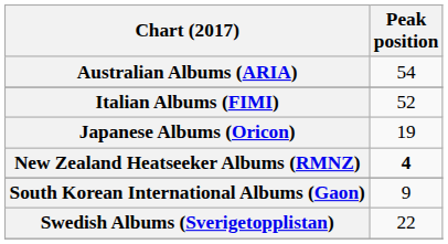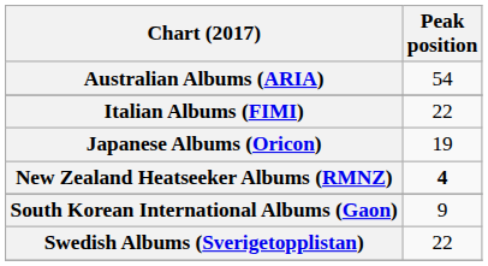 <table class="wikitable sortable plainrowheaders" style="text-align:center">
 <tr>
 <th scope="col">Chart (2017)</th>
 <th scope="col">Peak<br> position</th>
 </tr>
 <tr>
 <th scope="row">Australian Albums (<a href='#'>ARIA</a>)</th>
 <td>54</td>
 </tr>
 <tr>
 </tr>
 <tr>
 </tr>
 <tr>
 </tr>
 <tr>
 </tr>
 <tr>
 </tr>
 <tr>
 </tr>
 <tr>
 </tr>
 <tr>
 </tr>
 <tr>
 </tr>
 <tr>
 </tr>
 <tr>
 <th scope="row">Italian Albums (<a href='#'>FIMI</a>)</th>
-<td>52</td>
+<td>22</td>
 </tr>
 <tr>
 <th scope="row">Japanese Albums (<a href='#'>Oricon</a>)</th>
 <td>19</td>
 </tr>
 <tr>
 <th scope="row">New Zealand Heatseeker Albums (<a href='#'>RMNZ</a>)</th>
 <td><strong>4</strong></td>
 </tr>
 <tr>
 </tr>
 <tr>
 </tr>
 <tr>
 </tr>
 <tr>
 <th scope="row">South Korean International Albums (<a href='#'>Gaon</a>)</th>
 <td>9</td>
 </tr>
 <tr>
 <th scope="row">Swedish Albums (<a href='#'>Sverigetopplistan</a>)</th>
 <td>22</td>
 </tr>
 <tr>
 </tr>
 <tr>
 </tr>
 <tr>
 </tr>
 <tr>
 </tr>
 </table>
